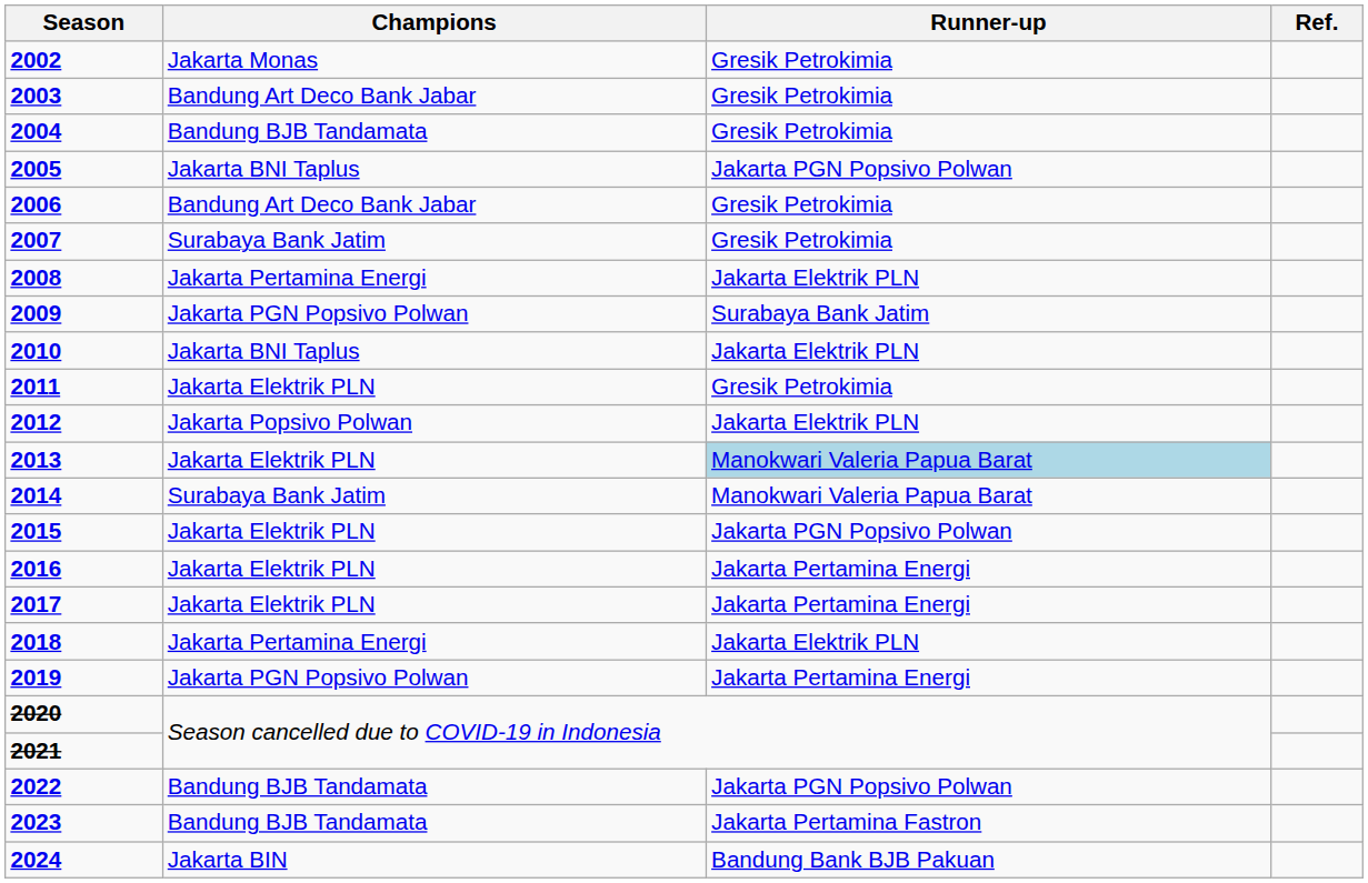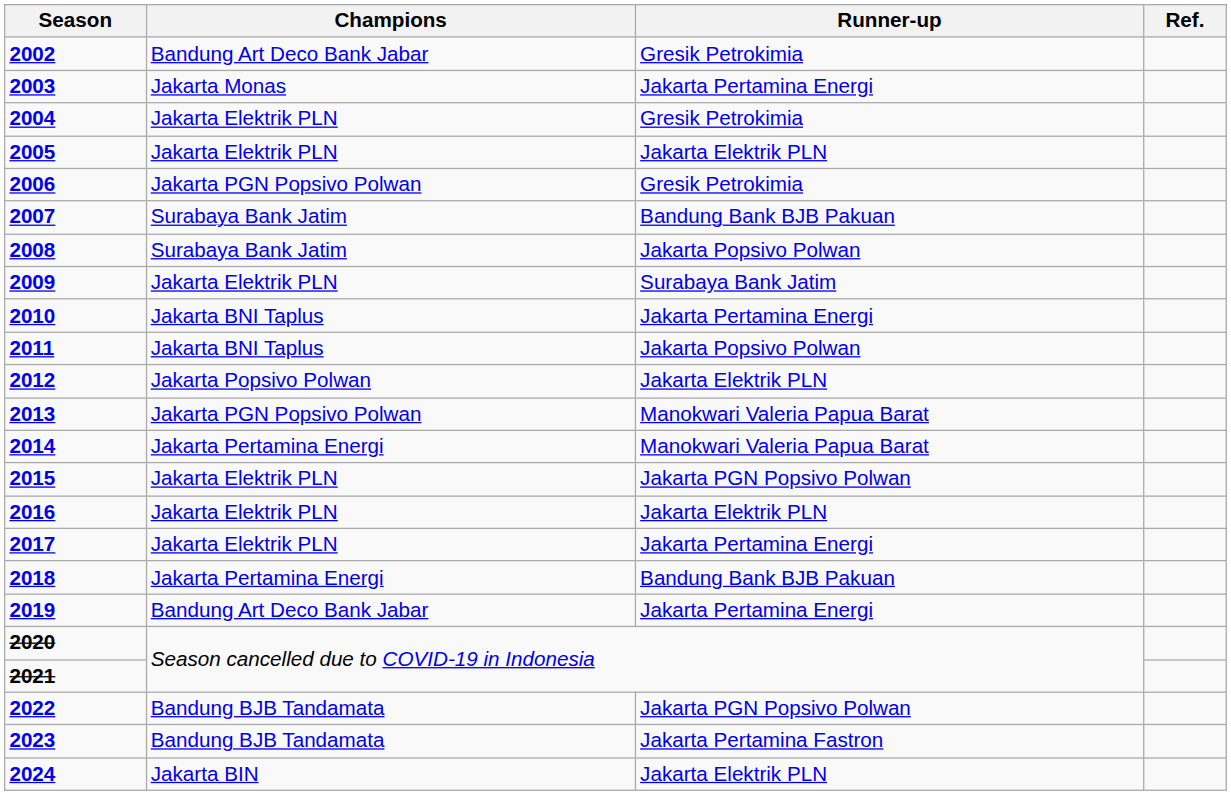 <table class="wikitable" style="width:75%;">
 <tr>
 <th>Season</th>
 <th>Champions</th>
 <th>Runner-up</th>
 <th>Ref.</th>
 </tr>
 <tr>
 <td><strong><a href='#'>2002</a></strong></td>
-<td><a href='#'>Jakarta Monas</a></td>
+<td><a href='#'>Bandung Art Deco Bank Jabar</a></td>
 <td><a href='#'>Gresik Petrokimia</a></td>
 <td></td>
 </tr>
 <tr>
 <td><strong><a href='#'>2003</a></strong></td>
-<td><a href='#'>Bandung Art Deco Bank Jabar</a></td>
-<td><a href='#'>Gresik Petrokimia</a></td>
+<td><a href='#'>Jakarta Monas</a></td>
+<td><a href='#'>Jakarta Pertamina Energi</a></td>
 <td></td>
 </tr>
 <tr>
 <td><strong><a href='#'>2004</a></strong></td>
-<td><a href='#'>Bandung BJB Tandamata</a></td>
+<td><a href='#'>Jakarta Elektrik PLN</a></td>
 <td><a href='#'>Gresik Petrokimia</a></td>
 <td></td>
 </tr>
 <tr>
 <td><strong><a href='#'>2005</a></strong></td>
-<td><a href='#'>Jakarta BNI Taplus</a></td>
-<td><a href='#'>Jakarta PGN Popsivo Polwan</a></td>
+<td><a href='#'>Jakarta Elektrik PLN</a></td>
+<td><a href='#'>Jakarta Elektrik PLN</a></td>
 <td></td>
 </tr>
 <tr>
 <td><strong><a href='#'>2006</a></strong></td>
-<td><a href='#'>Bandung Art Deco Bank Jabar</a></td>
+<td><a href='#'>Jakarta PGN Popsivo Polwan</a></td>
 <td><a href='#'>Gresik Petrokimia</a></td>
 <td></td>
 </tr>
 <tr>
 <td><strong><a href='#'>2007</a></strong></td>
 <td><a href='#'>Surabaya Bank Jatim</a></td>
-<td><a href='#'>Gresik Petrokimia</a></td>
+<td><a href='#'>Bandung Bank BJB Pakuan</a></td>
 <td></td>
 </tr>
 <tr>
 <td><strong><a href='#'>2008</a></strong></td>
-<td><a href='#'>Jakarta Pertamina Energi</a></td>
-<td><a href='#'>Jakarta Elektrik PLN</a></td>
+<td><a href='#'>Surabaya Bank Jatim</a></td>
+<td><a href='#'>Jakarta Popsivo Polwan</a></td>
 <td></td>
 </tr>
 <tr>
 <td><strong><a href='#'>2009</a></strong></td>
-<td><a href='#'>Jakarta PGN Popsivo Polwan</a></td>
+<td><a href='#'>Jakarta Elektrik PLN</a></td>
 <td><a href='#'>Surabaya Bank Jatim</a></td>
 <td></td>
 </tr>
 <tr>
 <td><strong><a href='#'>2010</a></strong></td>
 <td><a href='#'>Jakarta BNI Taplus</a></td>
-<td><a href='#'>Jakarta Elektrik PLN</a></td>
+<td><a href='#'>Jakarta Pertamina Energi</a></td>
 <td></td>
 </tr>
 <tr>
 <td><strong><a href='#'>2011</a></strong></td>
-<td><a href='#'>Jakarta Elektrik PLN</a></td>
-<td><a href='#'>Gresik Petrokimia</a></td>
+<td><a href='#'>Jakarta BNI Taplus</a></td>
+<td><a href='#'>Jakarta Popsivo Polwan</a></td>
 <td></td>
 </tr>
 <tr>
 <td><strong><a href='#'>2012</a></strong></td>
 <td><a href='#'>Jakarta Popsivo Polwan</a></td>
 <td><a href='#'>Jakarta Elektrik PLN</a></td>
 <td></td>
 </tr>
 <tr>
 <td><strong><a href='#'>2013</a></strong></td>
-<td><a href='#'>Jakarta Elektrik PLN</a></td>
-<td style="background: lightblue;"><a href='#'>Manokwari Valeria Papua Barat</a></td>
+<td><a href='#'>Jakarta PGN Popsivo Polwan</a></td>
+<td><a href='#'>Manokwari Valeria Papua Barat</a></td>
 <td></td>
 </tr>
 <tr>
 <td><strong><a href='#'>2014</a></strong></td>
-<td><a href='#'>Surabaya Bank Jatim</a></td>
+<td><a href='#'>Jakarta Pertamina Energi</a></td>
 <td><a href='#'>Manokwari Valeria Papua Barat</a></td>
 <td></td>
 </tr>
 <tr>
 <td><strong><a href='#'>2015</a></strong></td>
 <td><a href='#'>Jakarta Elektrik PLN</a></td>
 <td><a href='#'>Jakarta PGN Popsivo Polwan</a></td>
 <td></td>
 </tr>
 <tr>
 <td><strong><a href='#'>2016</a></strong></td>
 <td><a href='#'>Jakarta Elektrik PLN</a></td>
-<td><a href='#'>Jakarta Pertamina Energi</a></td>
+<td><a href='#'>Jakarta Elektrik PLN</a></td>
 <td></td>
 </tr>
 <tr>
 <td><strong><a href='#'>2017</a></strong></td>
 <td><a href='#'>Jakarta Elektrik PLN</a></td>
 <td><a href='#'>Jakarta Pertamina Energi</a></td>
 <td></td>
 </tr>
 <tr>
 <td><strong><a href='#'>2018</a></strong></td>
 <td><a href='#'>Jakarta Pertamina Energi</a></td>
-<td><a href='#'>Jakarta Elektrik PLN</a></td>
+<td><a href='#'>Bandung Bank BJB Pakuan</a></td>
 <td></td>
 </tr>
 <tr>
 <td><strong><a href='#'>2019</a></strong></td>
-<td><a href='#'>Jakarta PGN Popsivo Polwan</a></td>
+<td><a href='#'>Bandung Art Deco Bank Jabar</a></td>
 <td><a href='#'>Jakarta Pertamina Energi</a></td>
 <td></td>
 </tr>
 <tr>
 <td><s><strong>2020</strong></s></td>
 <td colspan="2" rowspan="2"><em>Season cancelled due to <a href='#'>COVID-19 in Indonesia</a></em></td>
 <td></td>
 </tr>
 <tr>
 <td><s><strong>2021</strong></s></td>
 <td></td>
 </tr>
 <tr>
 <td><strong><a href='#'>2022</a></strong></td>
 <td><a href='#'>Bandung BJB Tandamata</a></td>
 <td><a href='#'>Jakarta PGN Popsivo Polwan</a></td>
 <td></td>
 </tr>
 <tr>
 <td><strong><a href='#'>2023</a></strong></td>
 <td><a href='#'>Bandung BJB Tandamata</a></td>
 <td><a href='#'>Jakarta Pertamina Fastron</a></td>
 <td></td>
 </tr>
 <tr>
 <td><strong><a href='#'>2024</a></strong></td>
 <td><a href='#'>Jakarta BIN</a></td>
-<td><a href='#'>Bandung Bank BJB Pakuan</a></td>
+<td><a href='#'>Jakarta Elektrik PLN</a></td>
 <td></td>
 </tr>
 </table>
